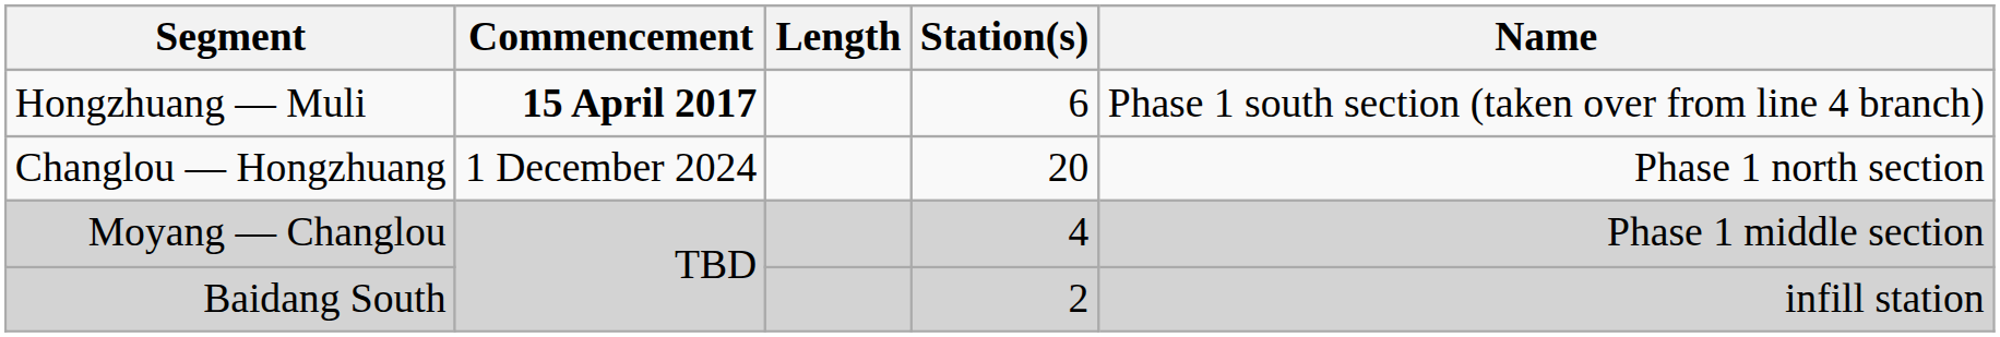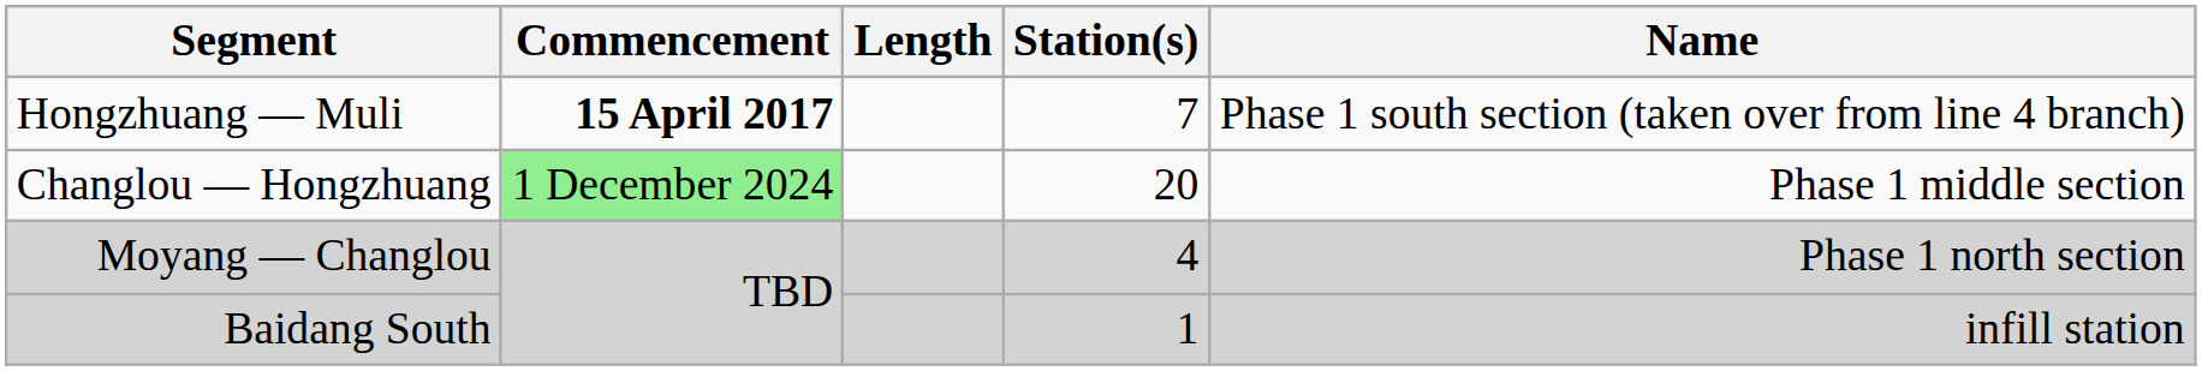 <table class="wikitable" style="border-collapse: collapse; text-align: right;">
 <tr>
 <th>Segment</th>
 <th>Commencement</th>
 <th>Length</th>
 <th>Station(s)</th>
 <th>Name</th>
 </tr>
 <tr>
 <td style="text-align: left;">Hongzhuang — Muli</td>
 <td><strong>15 April 2017</strong></td>
 <td></td>
-<td>6</td>
+<td>7</td>
 <td style="text-align: left;">Phase 1 south section (taken over from line 4 branch)</td>
 </tr>
 <tr>
 <td>Changlou — Hongzhuang</td>
-<td>1 December 2024</td>
+<td style="background: lightgreen;">1 December 2024</td>
 <td></td>
 <td>20</td>
-<td>Phase 1 north section</td>
+<td>Phase 1 middle section</td>
 </tr>
 <tr bgcolor="lightgrey">
 <td>Moyang — Changlou</td>
 <td rowspan="2">TBD</td>
 <td></td>
 <td>4</td>
-<td>Phase 1 middle section</td>
+<td>Phase 1 north section</td>
 </tr>
 <tr bgcolor="lightgrey">
 <td>Baidang South</td>
 <td></td>
-<td>2</td>
+<td>1</td>
 <td>infill station</td>
 </tr>
 </table>
